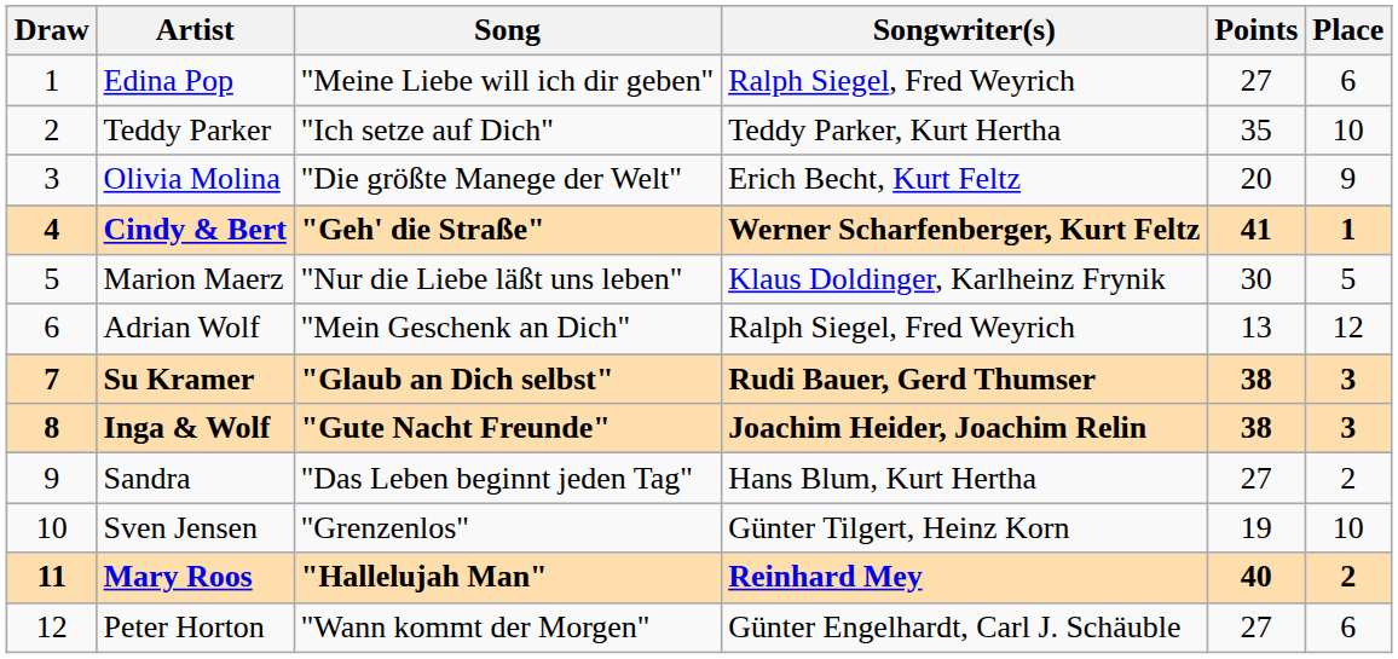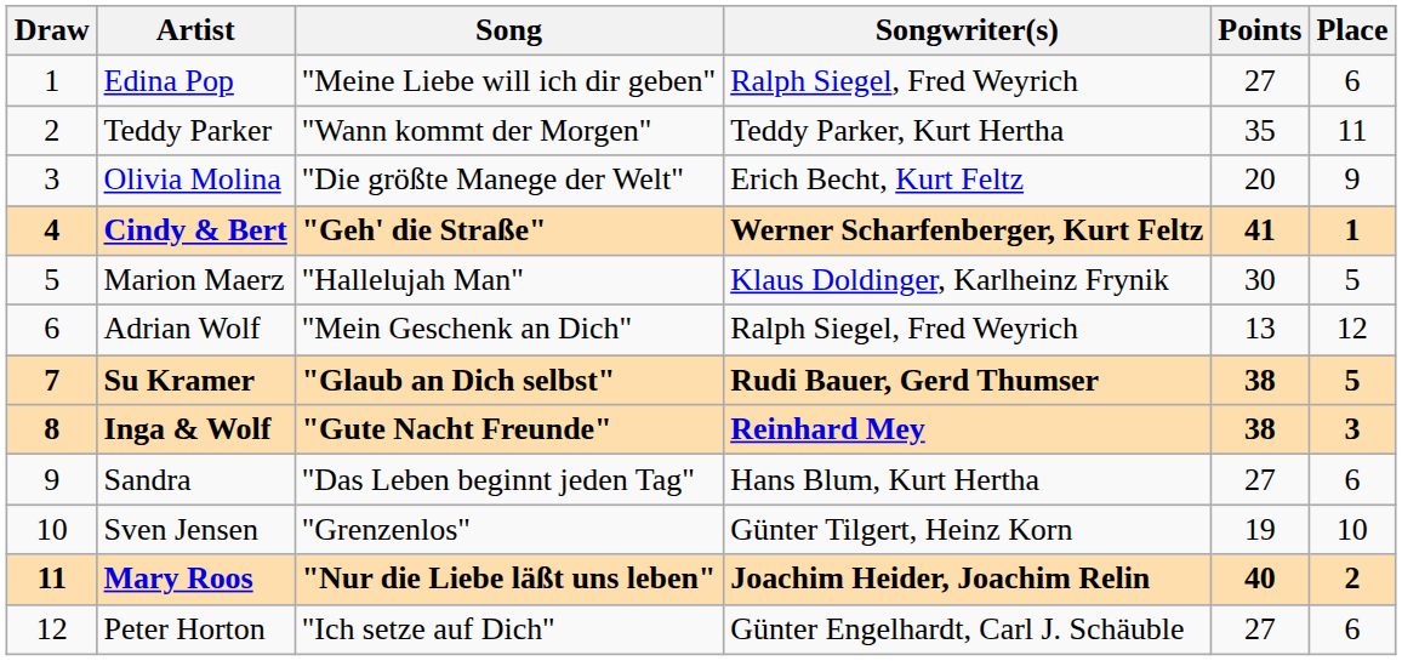 <table class="sortable wikitable" style="margin: 1em auto 1em auto; text-align:center">
 <tr>
 <th>Draw</th>
 <th>Artist</th>
 <th>Song</th>
 <th>Songwriter(s)</th>
 <th>Points</th>
 <th>Place</th>
 </tr>
 <tr>
 <td>1</td>
 <td align="left"><a href='#'>Edina Pop</a></td>
 <td align="left">"Meine Liebe will ich dir geben"</td>
 <td align="left"><a href='#'>Ralph Siegel</a>, Fred Weyrich</td>
 <td>27</td>
 <td>6</td>
 </tr>
 <tr>
 <td>2</td>
 <td align="left">Teddy Parker</td>
-<td align="left">"Ich setze auf Dich"</td>
+<td align="left">"Wann kommt der Morgen"</td>
 <td align="left">Teddy Parker, Kurt Hertha</td>
 <td>35</td>
-<td>10</td>
+<td>11</td>
 </tr>
 <tr>
 <td>3</td>
 <td align="left"><a href='#'>Olivia Molina</a></td>
 <td align="left">"Die größte Manege der Welt"</td>
 <td align="left">Erich Becht, <a href='#'>Kurt Feltz</a></td>
 <td>20</td>
 <td>9</td>
 </tr>
 <tr style="font-weight:bold; background:navajowhite;">
 <td>4</td>
 <td align="left"><a href='#'>Cindy & Bert</a></td>
 <td align="left">"Geh' die Straße"</td>
 <td align="left">Werner Scharfenberger, Kurt Feltz</td>
 <td><strong>41</strong></td>
 <td>1</td>
 </tr>
 <tr>
 <td>5</td>
 <td align="left">Marion Maerz</td>
-<td align="left">"Nur die Liebe läßt uns leben"</td>
+<td align="left">"Hallelujah Man"</td>
 <td align="left"><a href='#'>Klaus Doldinger</a>, Karlheinz Frynik</td>
 <td>30</td>
 <td>5</td>
 </tr>
 <tr>
 <td>6</td>
 <td align="left">Adrian Wolf</td>
 <td align="left">"Mein Geschenk an Dich"</td>
 <td align="left">Ralph Siegel, Fred Weyrich</td>
 <td>13</td>
 <td>12</td>
 </tr>
 <tr style="font-weight:bold; background:navajowhite;">
 <td>7</td>
 <td align="left">Su Kramer</td>
 <td align="left">"Glaub an Dich selbst"</td>
 <td align="left">Rudi Bauer, Gerd Thumser</td>
 <td>38</td>
-<td>3</td>
+<td>5</td>
 </tr>
 <tr style="font-weight:bold; background:navajowhite;">
 <td>8</td>
 <td align="left">Inga & Wolf</td>
 <td align="left">"Gute Nacht Freunde"</td>
-<td align="left">Joachim Heider, Joachim Relin</td>
+<td align="left"><a href='#'>Reinhard Mey</a></td>
 <td>38</td>
 <td>3</td>
 </tr>
 <tr>
 <td>9</td>
 <td align="left">Sandra</td>
 <td align="left">"Das Leben beginnt jeden Tag"</td>
 <td align="left">Hans Blum, Kurt Hertha</td>
 <td>27</td>
-<td>2</td>
+<td>6</td>
 </tr>
 <tr>
 <td>10</td>
 <td align="left">Sven Jensen</td>
 <td align="left">"Grenzenlos"</td>
 <td align="left">Günter Tilgert, Heinz Korn</td>
 <td>19</td>
 <td>10</td>
 </tr>
 <tr style="font-weight:bold; background:navajowhite;">
 <td>11</td>
 <td align="left"><a href='#'>Mary Roos</a></td>
-<td align="left">"Hallelujah Man"</td>
-<td align="left"><a href='#'>Reinhard Mey</a></td>
+<td align="left">"Nur die Liebe läßt uns leben"</td>
+<td align="left">Joachim Heider, Joachim Relin</td>
 <td>40</td>
 <td>2</td>
 </tr>
 <tr>
 <td>12</td>
 <td align="left">Peter Horton</td>
-<td align="left">"Wann kommt der Morgen"</td>
+<td align="left">"Ich setze auf Dich"</td>
 <td align="left">Günter Engelhardt, Carl J. Schäuble</td>
 <td>27</td>
 <td>6</td>
 </tr>
 </table>
